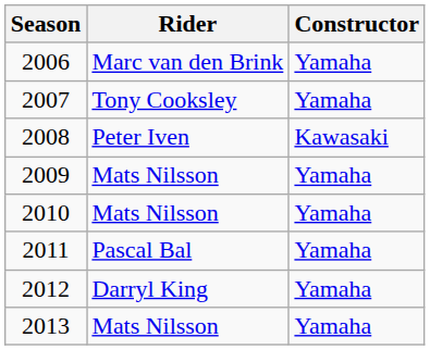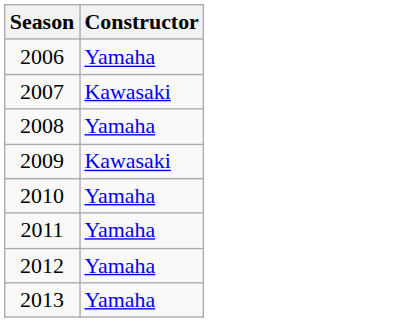 <table class="wikitable sortable">
 <tr>
 <th>Season</th>
-<th>Rider</th>
 <th>Constructor</th>
 </tr>
 <tr>
 <td align="center">2006</td>
-<td> <a href='#'>Marc van den Brink</a></td>
 <td> <a href='#'>Yamaha</a></td>
 </tr>
 <tr>
 <td align="center">2007</td>
-<td> <a href='#'>Tony Cooksley</a></td>
+<td> <a href='#'>Kawasaki</a></td>
+</tr>
+<tr>
+<td align="center">2008</td>
 <td> <a href='#'>Yamaha</a></td>
 </tr>
 <tr>
-<td align="center">2008</td>
-<td> <a href='#'>Peter Iven</a></td>
+<td align="center">2009</td>
 <td> <a href='#'>Kawasaki</a></td>
 </tr>
 <tr>
-<td align="center">2009</td>
-<td> <a href='#'>Mats Nilsson</a></td>
-<td> <a href='#'>Yamaha</a></td>
-</tr>
-<tr>
 <td align="center">2010</td>
-<td> <a href='#'>Mats Nilsson</a></td>
 <td> <a href='#'>Yamaha</a></td>
 </tr>
 <tr>
 <td align="center">2011</td>
-<td> <a href='#'>Pascal Bal</a></td>
 <td> <a href='#'>Yamaha</a></td>
 </tr>
 <tr>
 <td align="center">2012</td>
-<td> <a href='#'>Darryl King</a></td>
 <td> <a href='#'>Yamaha</a></td>
 </tr>
 <tr>
 <td align="center">2013</td>
-<td> <a href='#'>Mats Nilsson</a></td>
 <td> <a href='#'>Yamaha</a></td>
 </tr>
 </table>
